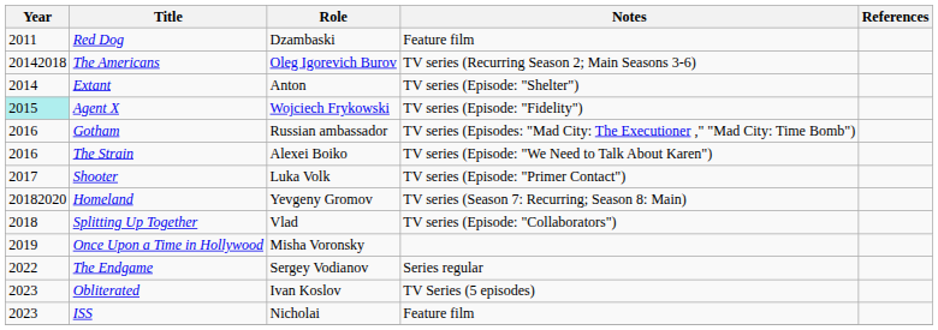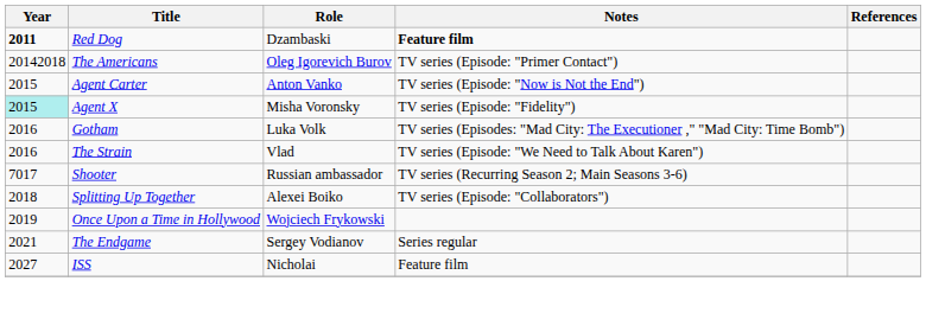 <table class="wikitable sortable">
 <tr>
 <th>Year</th>
 <th>Title</th>
 <th>Role</th>
 <th>Notes</th>
 <th>References</th>
 </tr>
 <tr>
-<td>2011</td>
+<td><strong>2011</strong></td>
 <td><em><a href='#'>Red Dog</a></em></td>
 <td>Dzambaski</td>
-<td>Feature film</td>
+<td><strong>Feature film</strong></td>
 <td></td>
 </tr>
 <tr>
 <td>20142018</td>
 <td><em><a href='#'>The Americans</a></em></td>
 <td><a href='#'>Oleg Igorevich Burov</a></td>
-<td>TV series (Recurring Season 2; Main Seasons 3-6)</td>
+<td>TV series (Episode: "Primer Contact")</td>
 <td></td>
 </tr>
 <tr>
-<td>2014</td>
-<td><em><a href='#'>Extant</a></em></td>
-<td>Anton</td>
-<td>TV series (Episode: "Shelter")</td>
+<td>2015</td>
+<td><em><a href='#'>Agent Carter</a></em></td>
+<td><a href='#'>Anton Vanko</a></td>
+<td>TV series (Episode: "<a href='#'>Now is Not the End</a>")</td>
 <td></td>
 </tr>
 <tr>
 <td style="background: paleturquoise;">2015</td>
 <td><em><a href='#'>Agent X</a></em></td>
-<td><a href='#'>Wojciech Frykowski</a></td>
+<td>Misha Voronsky</td>
 <td>TV series (Episode: "Fidelity")</td>
 <td></td>
 </tr>
 <tr>
 <td>2016</td>
 <td><em><a href='#'>Gotham</a></em></td>
-<td>Russian ambassador</td>
+<td>Luka Volk</td>
 <td>TV series (Episodes: "Mad City: <a href='#'>The Executioner</a> ," "Mad City: Time Bomb")</td>
 <td></td>
 </tr>
 <tr>
 <td>2016</td>
 <td><em><a href='#'>The Strain</a></em></td>
-<td>Alexei Boiko</td>
+<td>Vlad</td>
 <td>TV series (Episode: "We Need to Talk About Karen")</td>
 <td></td>
 </tr>
 <tr>
-<td>2017</td>
+<td>7017</td>
 <td><em><a href='#'>Shooter</a></em></td>
-<td>Luka Volk</td>
-<td>TV series (Episode: "Primer Contact")</td>
-<td></td>
-</tr>
-<tr>
-<td>20182020</td>
-<td><em><a href='#'>Homeland</a></em></td>
-<td>Yevgeny Gromov</td>
-<td>TV series (Season 7: Recurring; Season 8: Main)</td>
+<td>Russian ambassador</td>
+<td>TV series (Recurring Season 2; Main Seasons 3-6)</td>
 <td></td>
 </tr>
 <tr>
 <td>2018</td>
 <td><em><a href='#'>Splitting Up Together</a></em></td>
-<td>Vlad</td>
+<td>Alexei Boiko</td>
 <td>TV series (Episode: "Collaborators")</td>
 <td></td>
 </tr>
 <tr>
 <td>2019</td>
 <td><em><a href='#'>Once Upon a Time in Hollywood</a></em></td>
-<td>Misha Voronsky</td>
+<td><a href='#'>Wojciech Frykowski</a></td>
 <td></td>
 <td></td>
 </tr>
 <tr>
-<td>2022</td>
+<td>2021</td>
 <td><em><a href='#'>The Endgame</a></em></td>
 <td>Sergey Vodianov</td>
 <td>Series regular</td>
 <td></td>
 </tr>
 <tr>
-<td>2023</td>
-<td><em><a href='#'>Obliterated</a></em></td>
-<td>Ivan Koslov</td>
-<td>TV Series (5 episodes)</td>
-<td></td>
-</tr>
-<tr>
-<td>2023</td>
+<td>2027</td>
 <td><em><a href='#'>ISS</a></em></td>
 <td>Nicholai</td>
 <td>Feature film</td>
 <td></td>
 </tr>
 <tr>
 </tr>
 </table>
